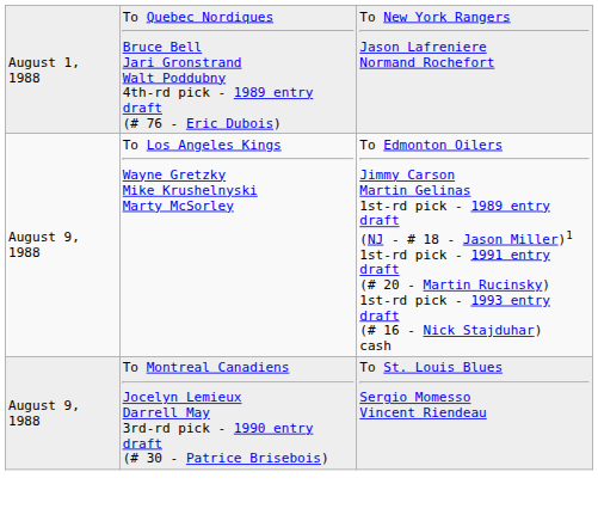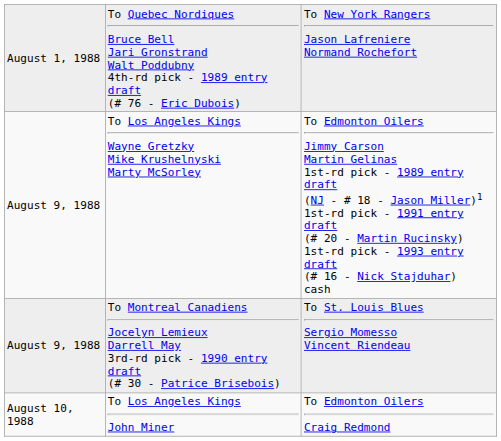 <table class="wikitable" style="border:1px solid #999; width:580px;">
 <tr style="background:#eee;">
 <td>August 1, 1988</td>
 <td valign="top">To <a href='#'>Quebec Nordiques</a><hr><a href='#'>Bruce Bell</a><br><a href='#'>Jari Gronstrand</a><br><a href='#'>Walt Poddubny</a><br>4th-rd pick - <a href='#'>1989 entry draft</a><br>(# 76 - <a href='#'>Eric Dubois</a>)</td>
 <td valign="top">To <a href='#'>New York Rangers</a><hr><a href='#'>Jason Lafreniere</a><br><a href='#'>Normand Rochefort</a></td>
 </tr>
 <tr>
 <td>August 9, 1988</td>
 <td valign="top">To <a href='#'>Los Angeles Kings</a><hr><a href='#'>Wayne Gretzky</a><br><a href='#'>Mike Krushelnyski</a><br><a href='#'>Marty McSorley</a></td>
 <td valign="top">To <a href='#'>Edmonton Oilers</a><hr><a href='#'>Jimmy Carson</a><br><a href='#'>Martin Gelinas</a><br>1st-rd pick - <a href='#'>1989 entry draft</a><br>(<a href='#'>NJ</a> - # 18 - <a href='#'>Jason Miller</a>)<sup>1</sup><br>1st-rd pick - <a href='#'>1991 entry draft</a><br>(# 20 - <a href='#'>Martin Rucinsky</a>)<br>1st-rd pick - <a href='#'>1993 entry draft</a><br>(# 16 - <a href='#'>Nick Stajduhar</a>)<br>cash</td>
 </tr>
 <tr style="background:#eee;">
 <td>August 9, 1988</td>
 <td valign="top">To <a href='#'>Montreal Canadiens</a><hr><a href='#'>Jocelyn Lemieux</a><br><a href='#'>Darrell May</a><br>3rd-rd pick - <a href='#'>1990 entry draft</a><br>(# 30 - <a href='#'>Patrice Brisebois</a>)</td>
 <td valign="top">To <a href='#'>St. Louis Blues</a><hr><a href='#'>Sergio Momesso</a><br><a href='#'>Vincent Riendeau</a></td>
 </tr>
+<tr>
+<td>August 10, 1988</td>
+<td valign="top">To <a href='#'>Los Angeles Kings</a><hr><a href='#'>John Miner</a></td>
+<td valign="top">To <a href='#'>Edmonton Oilers</a><hr><a href='#'>Craig Redmond</a></td>
+</tr>
 </table>
